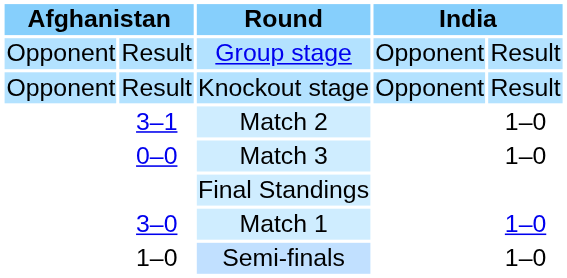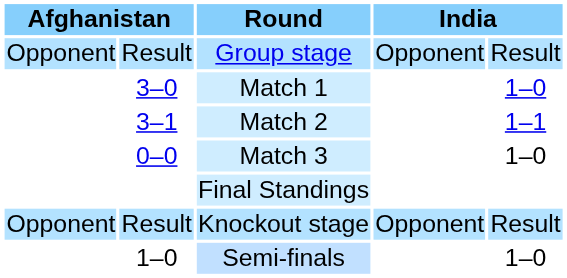 <table style="text-align:center;" align=center>
 <tr style="vertical-align:top; background:#86CFFC;">
 <th colspan=2 style="width:1*">Afghanistan</th>
 <th>Round</th>
 <th colspan=2 style="width:1*">India</th>
 </tr>
 <tr style="vertical-align:top; background:#B3E2FF;">
 <td>Opponent</td>
 <td>Result</td>
 <td><a href='#'>Group stage</a></td>
 <td>Opponent</td>
 <td>Result</td>
 </tr>
-<tr style="vertical-align:top; background:#B3E2FF;">
-<td>Opponent</td>
-<td>Result</td>
-<td>Knockout stage</td>
-<td>Opponent</td>
-<td>Result</td>
+<tr>
+<td align=left></td>
+<td><a href='#'>3–0</a></td>
+<td style="background:#CFEDFF;">Match 1</td>
+<td align=left></td>
+<td><a href='#'>1–0</a></td>
 </tr>
 <tr>
 <td align=left></td>
 <td><a href='#'>3–1</a></td>
 <td style="background:#CFEDFF;">Match 2</td>
 <td align=left></td>
-<td>1–0</td>
+<td><a href='#'>1–1</a></td>
 </tr>
 <tr>
 <td align=left></td>
 <td><a href='#'>0–0</a></td>
 <td style="background:#CFEDFF;">Match 3</td>
 <td align=left></td>
 <td>1–0</td>
 </tr>
 <tr>
 <td colspan=2 align=center><br></td>
 <td style="background:#CFEDFF;">Final Standings</td>
 <td colspan=2 align=center><br></td>
 </tr>
-<tr>
-<td align=left></td>
-<td><a href='#'>3–0</a></td>
-<td style="background:#CFEDFF;">Match 1</td>
-<td align=left></td>
-<td><a href='#'>1–0</a></td>
+<tr style="vertical-align:top; background:#B3E2FF;">
+<td>Opponent</td>
+<td>Result</td>
+<td>Knockout stage</td>
+<td>Opponent</td>
+<td>Result</td>
 </tr>
 <tr>
 <td align=left></td>
 <td>1–0</td>
 <td style="background:#c1e0ff;">Semi-finals</td>
 <td align=left></td>
 <td>1–0</td>
 </tr>
 </table>
